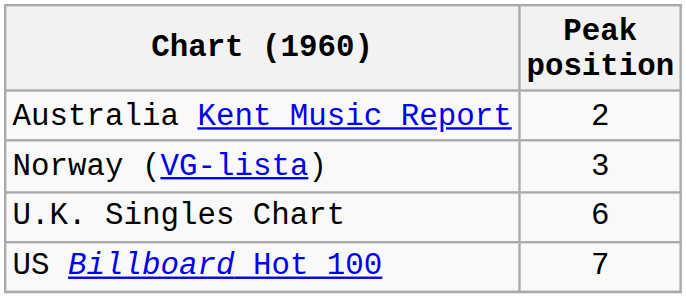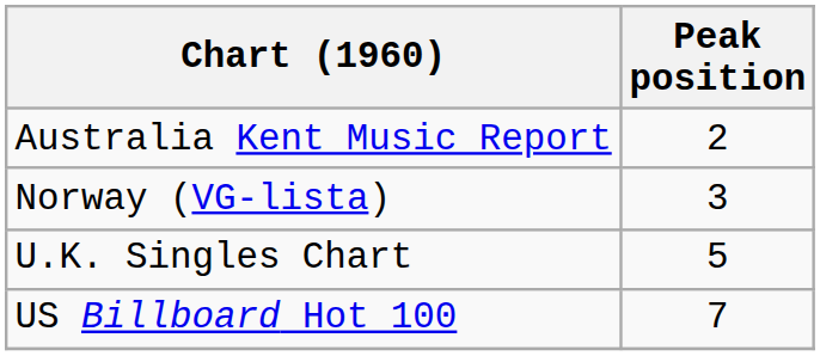 <table class="wikitable">
 <tr>
 <th>Chart (1960)</th>
 <th>Peak<br>position</th>
 </tr>
 <tr>
 <td>Australia <a href='#'>Kent Music Report</a></td>
 <td align="center">2</td>
 </tr>
 <tr>
 <td>Norway (<a href='#'>VG-lista</a>)</td>
 <td align="center">3</td>
 </tr>
 <tr>
 <td align="left">U.K. Singles Chart</td>
-<td align="center">6</td>
+<td align="center">5</td>
 </tr>
 <tr>
 <td>US <a href='#'><em>Billboard</em> Hot 100</a></td>
 <td align="center">7</td>
 </tr>
 <tr>
 </tr>
 </table>
